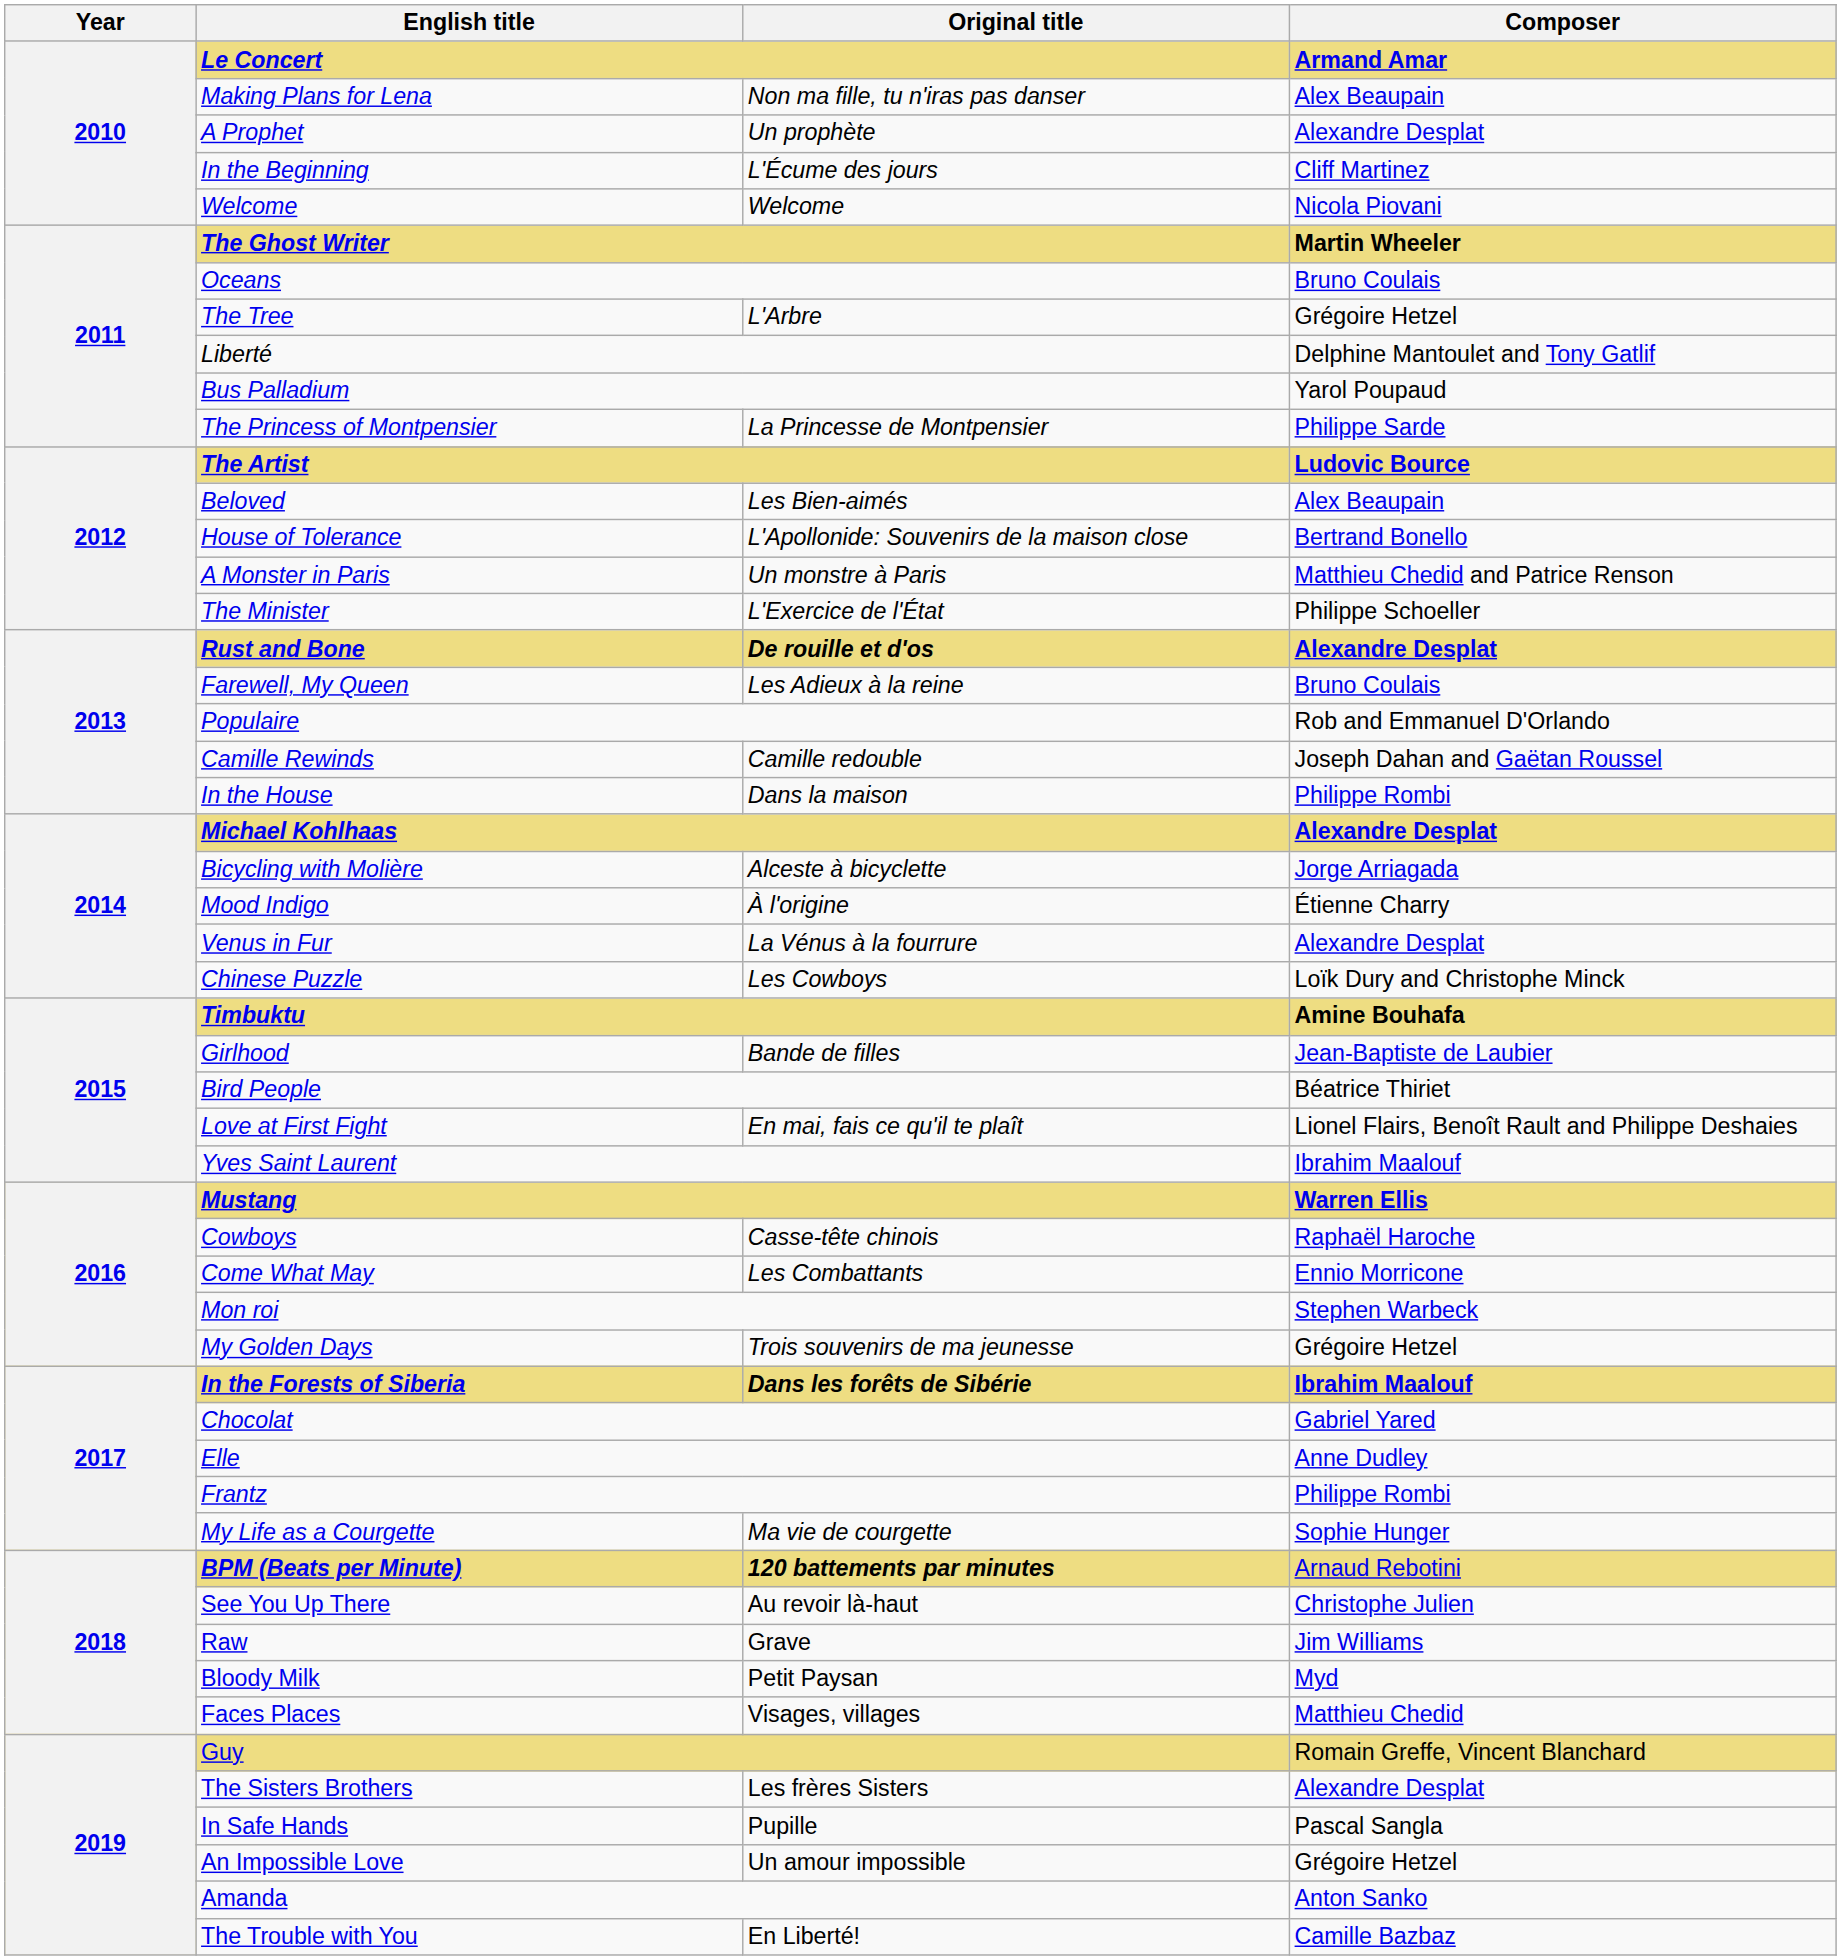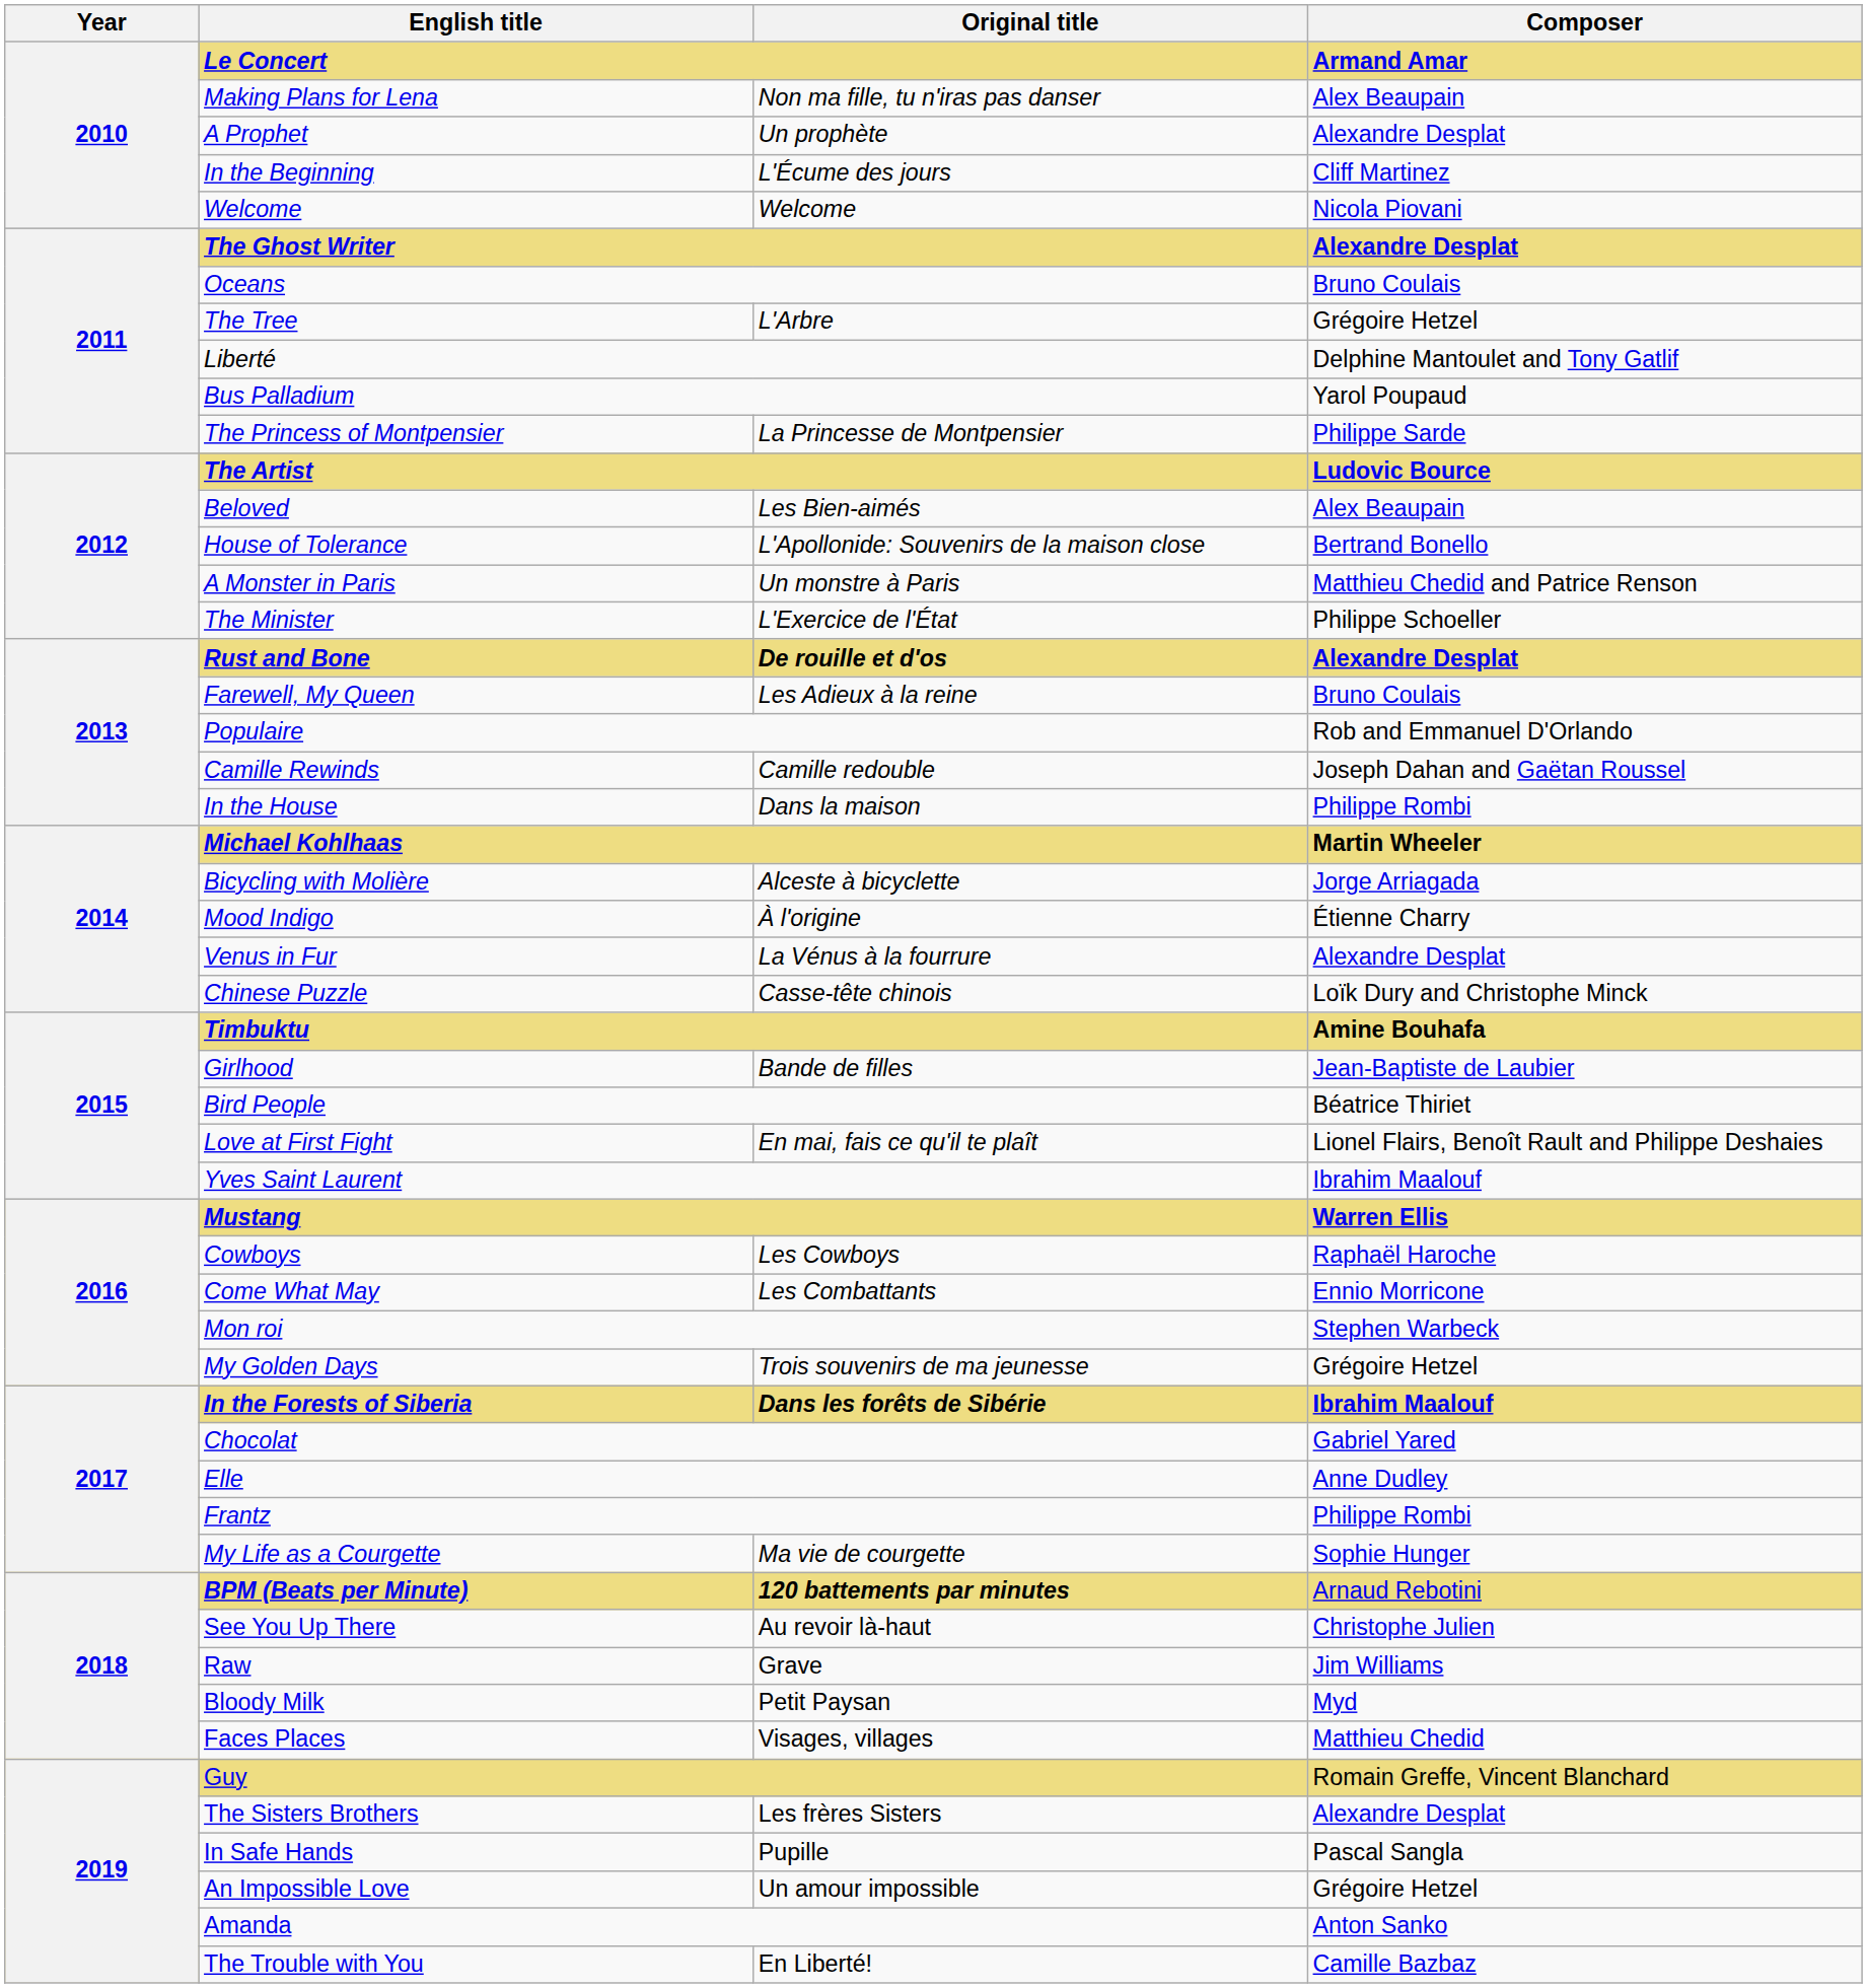 <table class="wikitable" style="width:100%;" cellpadding="5">
 <tr>
 <th style="width:100px;">Year</th>
 <th style="width:300px;">English title</th>
 <th style="width:300px;">Original title</th>
 <th style="width:300px;">Composer</th>
 </tr>
 <tr>
 <th rowspan="5" style="text-align:center;"><a href='#'>2010</a></th>
 <td colspan="2" style="background:#eedd82;"><em><a href='#'><strong>Le Concert</strong></a></em></td>
 <td style="background:#eedd82;"><a href='#'><strong>Armand Amar</strong></a></td>
 </tr>
 <tr>
 <td><em><a href='#'>Making Plans for Lena</a></em></td>
 <td><em>Non ma fille, tu n'iras pas danser</em></td>
 <td><a href='#'>Alex Beaupain</a></td>
 </tr>
 <tr>
 <td><em><a href='#'>A Prophet</a></em></td>
 <td><em>Un prophète</em></td>
 <td><a href='#'>Alexandre Desplat</a></td>
 </tr>
 <tr>
 <td><em><a href='#'>In the Beginning</a></em></td>
 <td><em>L'Écume des jours</em></td>
 <td><a href='#'>Cliff Martinez</a></td>
 </tr>
 <tr>
 <td><em><a href='#'>Welcome</a></em></td>
 <td><em>Welcome</em></td>
 <td><a href='#'>Nicola Piovani</a></td>
 </tr>
 <tr>
 <th rowspan="6" style="text-align:center;"><a href='#'>2011</a></th>
 <td colspan="2" style="background:#eedd82;"><em><a href='#'><strong>The Ghost Writer</strong></a></em></td>
-<td style="background:#eedd82;"><strong>Martin Wheeler</strong></td>
+<td style="background:#eedd82;"><a href='#'><strong>Alexandre Desplat</strong></a></td>
 </tr>
 <tr>
 <td colspan="2"><em><a href='#'>Oceans</a></em></td>
 <td><a href='#'>Bruno Coulais</a></td>
 </tr>
 <tr>
 <td><em><a href='#'>The Tree</a></em></td>
 <td><em>L'Arbre</em></td>
 <td>Grégoire Hetzel</td>
 </tr>
 <tr>
 <td colspan="2"><em>Liberté</em></td>
 <td>Delphine Mantoulet and <a href='#'>Tony Gatlif</a></td>
 </tr>
 <tr>
 <td colspan="2"><em><a href='#'>Bus Palladium</a></em></td>
 <td>Yarol Poupaud</td>
 </tr>
 <tr>
 <td><em><a href='#'>The Princess of Montpensier</a></em></td>
 <td><em>La Princesse de Montpensier</em></td>
 <td><a href='#'>Philippe Sarde</a></td>
 </tr>
 <tr>
 <th rowspan="5" style="text-align:center;"><a href='#'>2012</a></th>
 <td colspan="2" style="background:#eedd82;"><em><a href='#'><strong>The Artist</strong></a></em></td>
 <td style="background:#eedd82;"><a href='#'><strong>Ludovic Bource</strong></a></td>
 </tr>
 <tr>
 <td><em><a href='#'>Beloved</a></em></td>
 <td><em>Les Bien-aimés</em></td>
 <td><a href='#'>Alex Beaupain</a></td>
 </tr>
 <tr>
 <td><em><a href='#'>House of Tolerance</a></em></td>
 <td><em>L'Apollonide: Souvenirs de la maison close</em></td>
 <td><a href='#'>Bertrand Bonello</a></td>
 </tr>
 <tr>
 <td><em><a href='#'>A Monster in Paris</a></em></td>
 <td><em>Un monstre à Paris</em></td>
 <td><a href='#'>Matthieu Chedid</a> and Patrice Renson</td>
 </tr>
 <tr>
 <td><em><a href='#'>The Minister</a></em></td>
 <td><em>L'Exercice de l'État</em></td>
 <td>Philippe Schoeller</td>
 </tr>
 <tr>
 <th rowspan="5" style="text-align:center;"><a href='#'>2013</a></th>
 <td style="background:#eedd82;"><a href='#'><strong><em>Rust and Bone</em></strong></a></td>
 <td style="background:#eedd82;"><strong><em>De rouille et d'os</em></strong></td>
 <td style="background:#eedd82;"><a href='#'><strong>Alexandre Desplat</strong></a></td>
 </tr>
 <tr>
 <td><em><a href='#'>Farewell, My Queen</a></em></td>
 <td><em>Les Adieux à la reine</em></td>
 <td><a href='#'>Bruno Coulais</a></td>
 </tr>
 <tr>
 <td colspan="2"><em><a href='#'>Populaire</a></em></td>
 <td>Rob and Emmanuel D'Orlando</td>
 </tr>
 <tr>
 <td><em><a href='#'>Camille Rewinds</a></em></td>
 <td><em>Camille redouble</em></td>
 <td>Joseph Dahan and <a href='#'>Gaëtan Roussel</a></td>
 </tr>
 <tr>
 <td><em><a href='#'>In the House</a></em></td>
 <td><em>Dans la maison</em></td>
 <td><a href='#'>Philippe Rombi</a></td>
 </tr>
 <tr>
 <th rowspan="5" style="text-align:center;"><a href='#'>2014</a></th>
 <td colspan="2" style="background:#eedd82;"><em><a href='#'><strong>Michael Kohlhaas</strong></a></em></td>
-<td style="background:#eedd82;"><a href='#'><strong>Alexandre Desplat</strong></a></td>
+<td style="background:#eedd82;"><strong>Martin Wheeler</strong></td>
 </tr>
 <tr>
 <td><em><a href='#'>Bicycling with Molière</a></em></td>
 <td><em>Alceste à bicyclette</em></td>
 <td><a href='#'>Jorge Arriagada</a></td>
 </tr>
 <tr>
 <td><em><a href='#'>Mood Indigo</a></em></td>
 <td><em>À l'origine</em></td>
 <td>Étienne Charry</td>
 </tr>
 <tr>
 <td><em><a href='#'>Venus in Fur</a></em></td>
 <td><em>La Vénus à la fourrure</em></td>
 <td><a href='#'>Alexandre Desplat</a></td>
 </tr>
 <tr>
 <td><em><a href='#'>Chinese Puzzle</a></em></td>
-<td><em>Les Cowboys</em></td>
+<td><em>Casse-tête chinois</em></td>
 <td>Loïk Dury and Christophe Minck</td>
 </tr>
 <tr>
 <th rowspan="5" style="text-align:center;"><a href='#'>2015</a></th>
 <td colspan="2" style="background:#eedd82;"><em><a href='#'><strong>Timbuktu</strong></a></em></td>
 <td style="background:#eedd82;"><strong>Amine Bouhafa</strong></td>
 </tr>
 <tr>
 <td><em><a href='#'>Girlhood</a></em></td>
 <td><em>Bande de filles</em></td>
 <td><a href='#'>Jean-Baptiste de Laubier</a></td>
 </tr>
 <tr>
 <td colspan="2"><em><a href='#'>Bird People</a></em></td>
 <td>Béatrice Thiriet</td>
 </tr>
 <tr>
 <td><em><a href='#'>Love at First Fight</a></em></td>
 <td><em>En mai, fais ce qu'il te plaît</em></td>
 <td>Lionel Flairs, Benoît Rault and Philippe Deshaies</td>
 </tr>
 <tr>
 <td colspan="2"><em><a href='#'>Yves Saint Laurent</a></em></td>
 <td><a href='#'>Ibrahim Maalouf</a></td>
 </tr>
 <tr style="background:#eedd82;">
 <th rowspan="5"><a href='#'>2016</a></th>
 <td colspan="2"><em><a href='#'><strong>Mustang</strong></a></em></td>
 <td><a href='#'><strong>Warren Ellis</strong></a></td>
 </tr>
 <tr>
 <td><em><a href='#'>Cowboys</a></em></td>
-<td><em>Casse-tête chinois</em></td>
+<td><em>Les Cowboys</em></td>
 <td><a href='#'>Raphaël Haroche</a></td>
 </tr>
 <tr>
 <td><em><a href='#'>Come What May</a></em></td>
 <td><em>Les Combattants</em></td>
 <td><a href='#'>Ennio Morricone</a></td>
 </tr>
 <tr>
 <td colspan="2"><em><a href='#'>Mon roi</a></em></td>
 <td><a href='#'>Stephen Warbeck</a></td>
 </tr>
 <tr>
 <td><em><a href='#'>My Golden Days</a></em></td>
 <td><em>Trois souvenirs de ma jeunesse</em></td>
 <td>Grégoire Hetzel</td>
 </tr>
 <tr style="background:#eedd82;">
 <th rowspan="5"><a href='#'>2017</a></th>
 <td><em><a href='#'><strong>In the Forests of Siberia</strong></a></em></td>
 <td><strong><em>Dans les forêts de Sibérie</em></strong></td>
 <td><a href='#'><strong>Ibrahim Maalouf</strong></a></td>
 </tr>
 <tr>
 <td colspan="2"><em><a href='#'>Chocolat</a></em></td>
 <td><a href='#'>Gabriel Yared</a></td>
 </tr>
 <tr>
 <td colspan="2"><em><a href='#'>Elle</a></em></td>
 <td><a href='#'>Anne Dudley</a></td>
 </tr>
 <tr>
 <td colspan="2"><em><a href='#'>Frantz</a></em></td>
 <td><a href='#'>Philippe Rombi</a></td>
 </tr>
 <tr>
 <td><em><a href='#'>My Life as a Courgette</a></em></td>
 <td><em>Ma vie de courgette</em></td>
 <td><a href='#'>Sophie Hunger</a></td>
 </tr>
 <tr style="background:#eedd82;">
 <th rowspan="5"><a href='#'>2018</a></th>
 <td><em><a href='#'><strong>BPM (Beats per Minute)</strong></a></em></td>
 <td><strong><em>120 battements par minutes<strong> <em></td>
 <td><a href='#'></strong>Arnaud Rebotini<strong></a></td>
 </tr>
 <tr>
 <td></em><a href='#'>See You Up There</a><em></td>
 <td></em>Au revoir là-haut<em></td>
 <td><a href='#'>Christophe Julien</a></td>
 </tr>
 <tr>
 <td></em><a href='#'>Raw</a><em></td>
 <td></em>Grave<em></td>
 <td><a href='#'>Jim Williams</a></td>
 </tr>
 <tr>
 <td></em><a href='#'>Bloody Milk</a><em></td>
 <td></em>Petit Paysan<em></td>
 <td><a href='#'>Myd</a></td>
 </tr>
 <tr>
 <td></em><a href='#'>Faces Places</a><em></td>
 <td></em>Visages, villages<em></td>
 <td><a href='#'>Matthieu Chedid</a></td>
 </tr>
 <tr style="background:#eedd82;">
 <th rowspan="6"><a href='#'>2019</a></th>
 <td colspan="2"></em><a href='#'></strong>Guy<strong></a><em></td>
 <td></strong>Romain Greffe, Vincent Blanchard<strong></td>
 </tr>
 <tr>
 <td></em><a href='#'>The Sisters Brothers</a><em></td>
 <td></em>Les frères Sisters<em></td>
 <td><a href='#'>Alexandre Desplat</a></td>
 </tr>
 <tr>
 <td></em><a href='#'>In Safe Hands</a><em></td>
 <td></em>Pupille<em></td>
 <td>Pascal Sangla</td>
 </tr>
 <tr>
 <td></em><a href='#'>An Impossible Love</a><em></td>
 <td></em>Un amour impossible<em></td>
 <td>Grégoire Hetzel</td>
 </tr>
 <tr>
 <td colspan="2"></em><a href='#'>Amanda</a><em></td>
 <td><a href='#'>Anton Sanko</a></td>
 </tr>
 <tr>
 <td></em><a href='#'>The Trouble with You</a><em></td>
 <td></em>En Liberté!<em></td>
 <td><a href='#'>Camille Bazbaz</a></td>
 </tr>
 </table>
